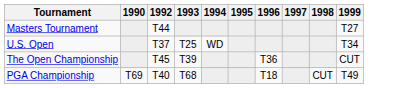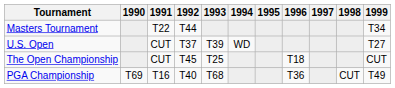 <table class="wikitable" style="font-size:95%;text-align:center;">
 <tr>
 <th>Tournament</th>
 <th>1990</th>
+<th>1991</th>
 <th>1992</th>
 <th>1993</th>
 <th>1994</th>
 <th>1995</th>
 <th>1996</th>
 <th>1997</th>
 <th>1998</th>
 <th>1999</th>
 </tr>
 <tr>
 <td align=left><a href='#'>Masters Tournament</a></td>
 <td style="background:#eeeeee;"></td>
+<td>T22</td>
 <td>T44</td>
 <td style="background:#eeeeee;"></td>
 <td style="background:#eeeeee;"></td>
 <td style="background:#eeeeee;"></td>
 <td style="background:#eeeeee;"></td>
 <td style="background:#eeeeee;"></td>
 <td style="background:#eeeeee;"></td>
-<td>T27</td>
+<td>T34</td>
 </tr>
 <tr>
 <td align=left><a href='#'>U.S. Open</a></td>
 <td style="background:#eeeeee;"></td>
+<td>CUT</td>
 <td>T37</td>
-<td>T25</td>
+<td>T39</td>
 <td>WD</td>
 <td style="background:#eeeeee;"></td>
 <td style="background:#eeeeee;"></td>
 <td style="background:#eeeeee;"></td>
 <td style="background:#eeeeee;"></td>
-<td>T34</td>
+<td>T27</td>
 </tr>
 <tr>
 <td align=left><a href='#'>The Open Championship</a></td>
 <td style="background:#eeeeee;"></td>
+<td>CUT</td>
 <td>T45</td>
-<td>T39</td>
+<td>T25</td>
 <td style="background:#eeeeee;"></td>
 <td style="background:#eeeeee;"></td>
-<td>T36</td>
+<td>T18</td>
 <td style="background:#eeeeee;"></td>
 <td style="background:#eeeeee;"></td>
 <td>CUT</td>
 </tr>
 <tr>
 <td align=left><a href='#'>PGA Championship</a></td>
 <td>T69</td>
+<td>T16</td>
 <td>T40</td>
 <td>T68</td>
 <td style="background:#eeeeee;"></td>
 <td style="background:#eeeeee;"></td>
-<td>T18</td>
+<td>T36</td>
 <td style="background:#eeeeee;"></td>
 <td>CUT</td>
 <td>T49</td>
 </tr>
 </table>
